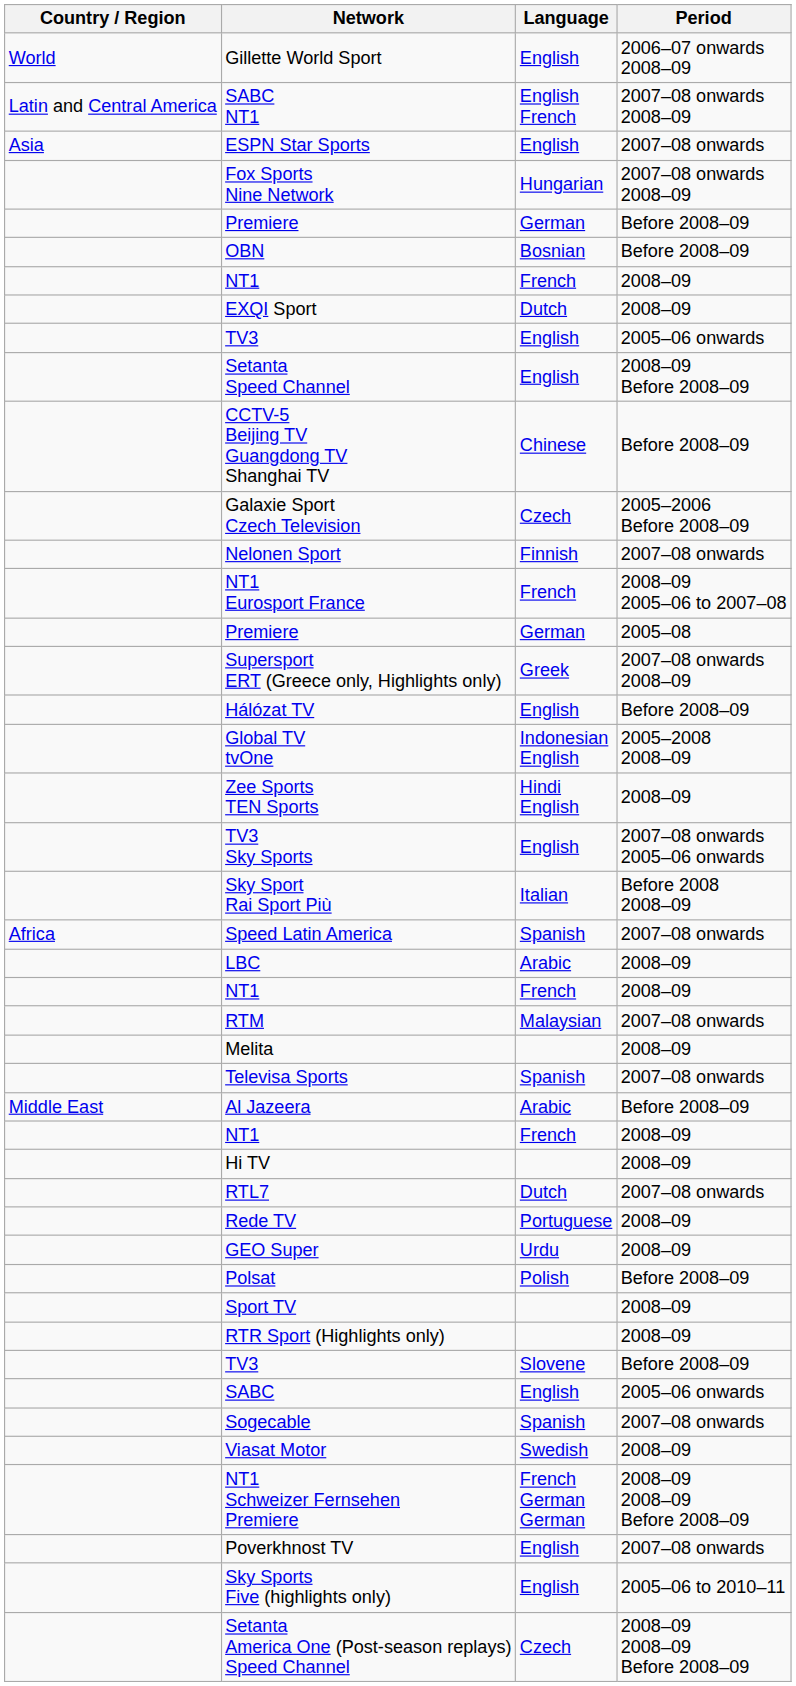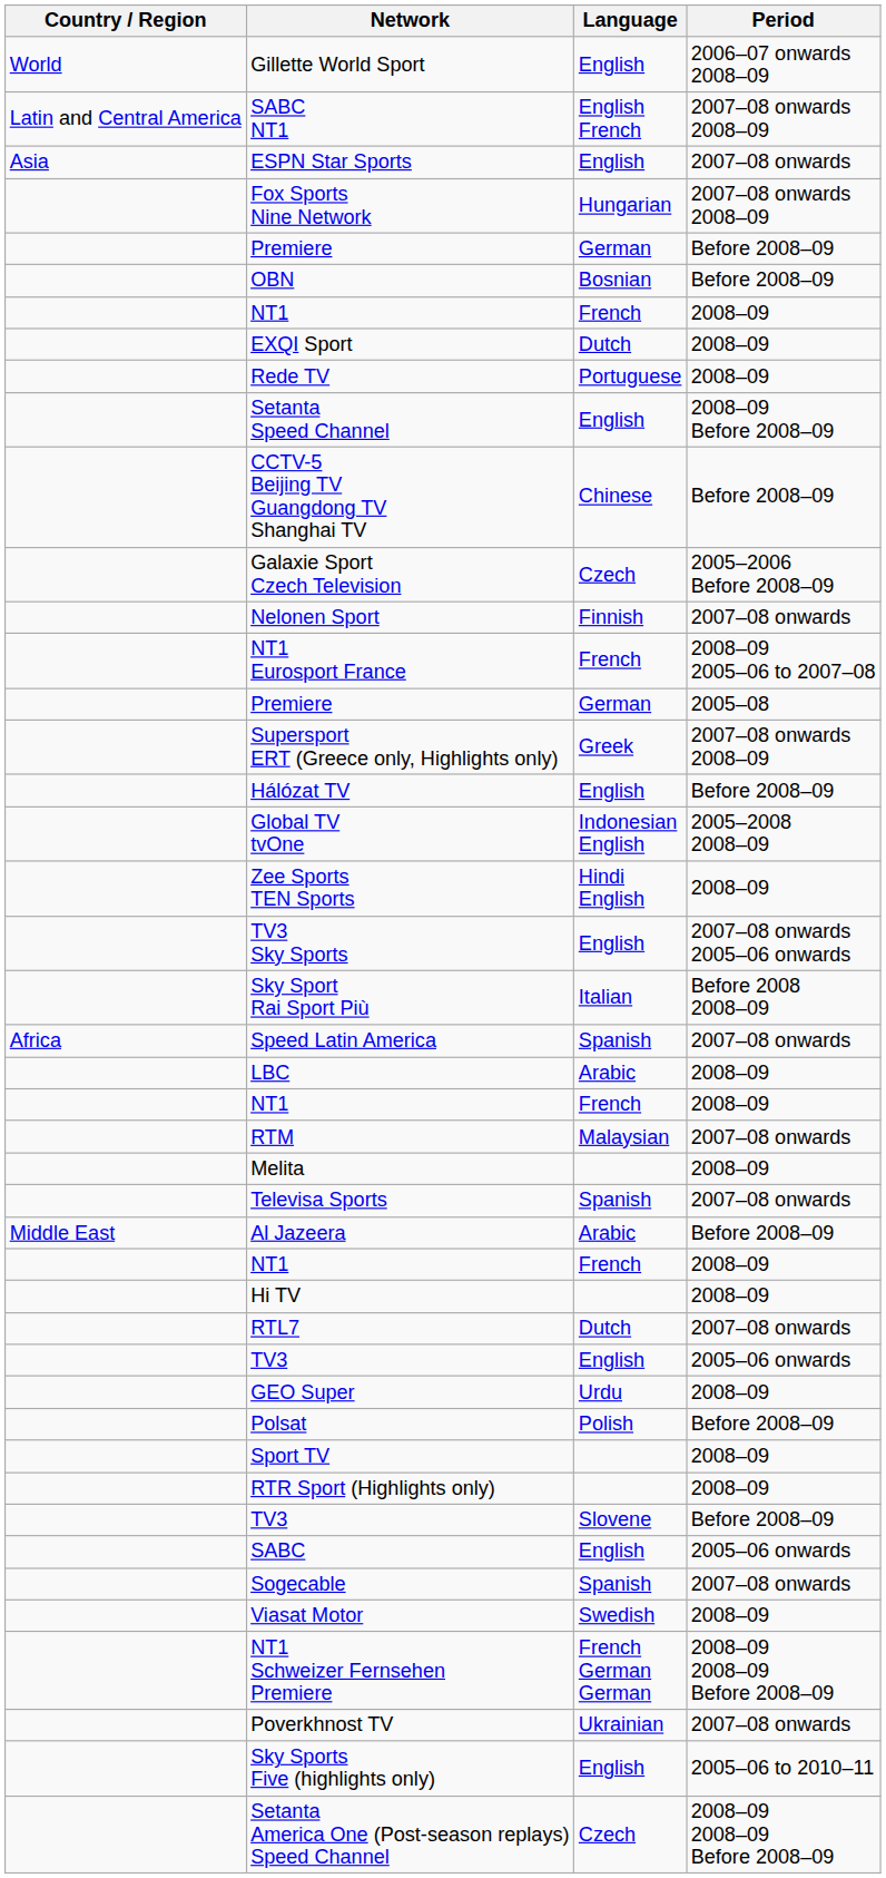 <table class="wikitable">
 <tr>
 <th>Country / Region</th>
 <th>Network</th>
 <th>Language</th>
 <th>Period</th>
 </tr>
 <tr>
 <td><a href='#'>World</a></td>
 <td>Gillette World Sport</td>
 <td><a href='#'>English</a></td>
 <td>2006–07 onwards<br>2008–09</td>
 </tr>
 <tr>
 <td><a href='#'>Latin</a> and <a href='#'>Central America</a></td>
 <td><a href='#'>SABC</a><br><a href='#'>NT1</a></td>
 <td><a href='#'>English</a><br><a href='#'>French</a></td>
 <td>2007–08 onwards<br>2008–09</td>
 </tr>
 <tr>
 <td><a href='#'>Asia</a></td>
 <td><a href='#'>ESPN Star Sports</a></td>
 <td><a href='#'>English</a></td>
 <td>2007–08 onwards</td>
 </tr>
 <tr>
 <td></td>
 <td><a href='#'>Fox Sports</a><br><a href='#'>Nine Network</a></td>
 <td><a href='#'>Hungarian</a></td>
 <td>2007–08 onwards<br>2008–09</td>
 </tr>
 <tr>
 <td></td>
 <td><a href='#'>Premiere</a></td>
 <td><a href='#'>German</a></td>
 <td>Before 2008–09</td>
 </tr>
 <tr>
 <td></td>
 <td><a href='#'>OBN</a></td>
 <td><a href='#'>Bosnian</a></td>
 <td>Before 2008–09</td>
 </tr>
 <tr>
 <td></td>
 <td><a href='#'>NT1</a></td>
 <td><a href='#'>French</a></td>
 <td>2008–09</td>
 </tr>
 <tr>
 <td></td>
 <td><a href='#'>EXQI</a> Sport</td>
 <td><a href='#'>Dutch</a></td>
 <td>2008–09</td>
 </tr>
 <tr>
 <td></td>
-<td><a href='#'>TV3</a></td>
-<td><a href='#'>English</a></td>
-<td>2005–06 onwards</td>
+<td><a href='#'>Rede TV</a></td>
+<td><a href='#'>Portuguese</a></td>
+<td>2008–09</td>
 </tr>
 <tr>
 <td></td>
 <td><a href='#'>Setanta</a><br><a href='#'>Speed Channel</a></td>
 <td><a href='#'>English</a></td>
 <td>2008–09<br>Before 2008–09</td>
 </tr>
 <tr>
 <td></td>
 <td><a href='#'>CCTV-5</a><br><a href='#'>Beijing TV</a><br><a href='#'>Guangdong TV</a><br>Shanghai TV</td>
 <td><a href='#'>Chinese</a></td>
 <td>Before 2008–09</td>
 </tr>
 <tr>
 <td></td>
 <td>Galaxie Sport<br><a href='#'>Czech Television</a></td>
 <td><a href='#'>Czech</a></td>
 <td>2005–2006<br>Before 2008–09</td>
 </tr>
 <tr>
 <td></td>
 <td><a href='#'>Nelonen Sport</a></td>
 <td><a href='#'>Finnish</a></td>
 <td>2007–08 onwards</td>
 </tr>
 <tr>
 <td></td>
 <td><a href='#'>NT1</a><br><a href='#'>Eurosport France</a></td>
 <td><a href='#'>French</a></td>
 <td>2008–09<br>2005–06 to 2007–08</td>
 </tr>
 <tr>
 <td></td>
 <td><a href='#'>Premiere</a></td>
 <td><a href='#'>German</a></td>
 <td>2005–08</td>
 </tr>
 <tr>
 <td><br></td>
 <td><a href='#'>Supersport</a><br><a href='#'>ERT</a> (Greece only, Highlights only)</td>
 <td><a href='#'>Greek</a></td>
 <td>2007–08 onwards<br>2008–09</td>
 </tr>
 <tr>
 <td></td>
 <td><a href='#'>Hálózat TV</a></td>
 <td><a href='#'>English</a></td>
 <td>Before 2008–09</td>
 </tr>
 <tr>
 <td></td>
 <td><a href='#'>Global TV</a><br><a href='#'>tvOne</a></td>
 <td><a href='#'>Indonesian</a><br><a href='#'>English</a></td>
 <td>2005–2008<br>2008–09</td>
 </tr>
 <tr>
 <td></td>
 <td><a href='#'>Zee Sports</a><br><a href='#'>TEN Sports</a></td>
 <td><a href='#'>Hindi</a><br><a href='#'>English</a></td>
 <td>2008–09</td>
 </tr>
 <tr>
 <td></td>
 <td><a href='#'>TV3</a><br><a href='#'>Sky Sports</a></td>
 <td><a href='#'>English</a></td>
 <td>2007–08 onwards<br>2005–06 onwards</td>
 </tr>
 <tr>
 <td></td>
 <td><a href='#'>Sky Sport</a><br><a href='#'>Rai Sport Più</a></td>
 <td><a href='#'>Italian</a></td>
 <td>Before 2008<br>2008–09</td>
 </tr>
 <tr>
 <td><a href='#'>Africa</a></td>
 <td><a href='#'>Speed Latin America</a></td>
 <td><a href='#'>Spanish</a></td>
 <td>2007–08 onwards</td>
 </tr>
 <tr>
 <td></td>
 <td><a href='#'>LBC</a></td>
 <td><a href='#'>Arabic</a></td>
 <td>2008–09</td>
 </tr>
 <tr>
 <td></td>
 <td><a href='#'>NT1</a></td>
 <td><a href='#'>French</a></td>
 <td>2008–09</td>
 </tr>
 <tr>
 <td></td>
 <td><a href='#'>RTM</a></td>
 <td><a href='#'>Malaysian</a></td>
 <td>2007–08 onwards</td>
 </tr>
 <tr>
 <td></td>
 <td>Melita</td>
 <td></td>
 <td>2008–09</td>
 </tr>
 <tr>
 <td></td>
 <td><a href='#'>Televisa Sports</a></td>
 <td><a href='#'>Spanish</a></td>
 <td>2007–08 onwards</td>
 </tr>
 <tr>
 <td><a href='#'>Middle East</a></td>
 <td><a href='#'>Al Jazeera</a></td>
 <td><a href='#'>Arabic</a></td>
 <td>Before 2008–09</td>
 </tr>
 <tr>
 <td></td>
 <td><a href='#'>NT1</a></td>
 <td><a href='#'>French</a></td>
 <td>2008–09</td>
 </tr>
 <tr>
 <td></td>
 <td>Hi TV</td>
 <td></td>
 <td>2008–09</td>
 </tr>
 <tr>
 <td></td>
 <td><a href='#'>RTL7</a></td>
 <td><a href='#'>Dutch</a></td>
 <td>2007–08 onwards</td>
 </tr>
 <tr>
 <td></td>
-<td><a href='#'>Rede TV</a></td>
-<td><a href='#'>Portuguese</a></td>
-<td>2008–09</td>
+<td><a href='#'>TV3</a></td>
+<td><a href='#'>English</a></td>
+<td>2005–06 onwards</td>
 </tr>
 <tr>
 <td></td>
 <td><a href='#'>GEO Super</a></td>
 <td><a href='#'>Urdu</a></td>
 <td>2008–09</td>
 </tr>
 <tr>
 <td></td>
 <td><a href='#'>Polsat</a></td>
 <td><a href='#'>Polish</a></td>
 <td>Before 2008–09</td>
 </tr>
 <tr>
 <td></td>
 <td><a href='#'>Sport TV</a></td>
 <td></td>
 <td>2008–09</td>
 </tr>
 <tr>
 <td></td>
 <td><a href='#'>RTR Sport</a> (Highlights only)</td>
 <td></td>
 <td>2008–09</td>
 </tr>
 <tr>
 <td></td>
 <td><a href='#'>TV3</a></td>
 <td><a href='#'>Slovene</a></td>
 <td>Before 2008–09</td>
 </tr>
 <tr>
 <td></td>
 <td><a href='#'>SABC</a></td>
 <td><a href='#'>English</a></td>
 <td>2005–06 onwards</td>
 </tr>
 <tr>
 <td></td>
 <td><a href='#'>Sogecable</a></td>
 <td><a href='#'>Spanish</a></td>
 <td>2007–08 onwards</td>
 </tr>
 <tr>
 <td></td>
 <td><a href='#'>Viasat Motor</a></td>
 <td><a href='#'>Swedish</a></td>
 <td>2008–09</td>
 </tr>
 <tr>
 <td></td>
 <td><a href='#'>NT1</a><br><a href='#'>Schweizer Fernsehen</a><br><a href='#'>Premiere</a></td>
 <td><a href='#'>French</a><br><a href='#'>German</a><br><a href='#'>German</a></td>
 <td>2008–09<br>2008–09<br>Before 2008–09</td>
 </tr>
 <tr>
 <td></td>
 <td>Poverkhnost TV</td>
-<td><a href='#'>English</a></td>
+<td><a href='#'>Ukrainian</a></td>
 <td>2007–08 onwards</td>
 </tr>
 <tr>
 <td></td>
 <td><a href='#'>Sky Sports</a><br><a href='#'>Five</a> (highlights only)</td>
 <td><a href='#'>English</a></td>
 <td>2005–06 to 2010–11</td>
 </tr>
 <tr>
 <td></td>
 <td><a href='#'>Setanta</a><br><a href='#'>America One</a> (Post-season replays)<br><a href='#'>Speed Channel</a></td>
 <td><a href='#'>Czech</a></td>
 <td>2008–09<br>2008–09<br>Before 2008–09</td>
 </tr>
 </table>
